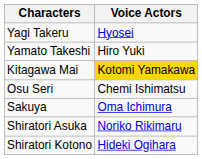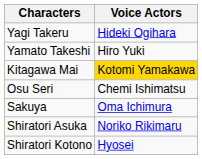 <table class="wikitable">
 <tr>
 <th>Characters</th>
 <th>Voice Actors</th>
 </tr>
 <tr>
 <td>Yagi Takeru</td>
-<td><a href='#'>Hyosei</a> <br></td>
+<td><a href='#'>Hideki Ogihara</a><br></td>
 </tr>
 <tr>
 <td>Yamato Takeshi</td>
 <td>Hiro Yuki <br></td>
 </tr>
 <tr>
 <td>Kitagawa Mai</td>
 <td style="background: gold;">Kotomi Yamakawa <br></td>
 </tr>
 <tr>
 <td>Osu Seri</td>
 <td>Chemi Ishimatsu <br></td>
 </tr>
 <tr>
 <td>Sakuya</td>
 <td><a href='#'>Oma Ichimura</a> <br></td>
 </tr>
 <tr>
 <td>Shiratori Asuka</td>
 <td><a href='#'>Noriko Rikimaru</a> <br></td>
 </tr>
 <tr>
 <td>Shiratori Kotono</td>
-<td><a href='#'>Hideki Ogihara</a><br></td>
+<td><a href='#'>Hyosei</a> <br></td>
 </tr>
 </table>
